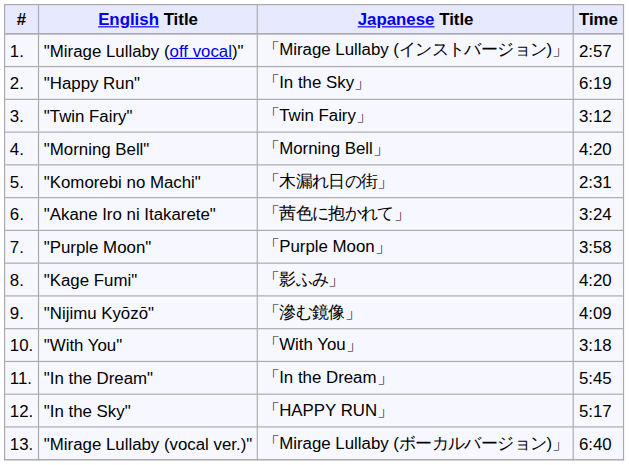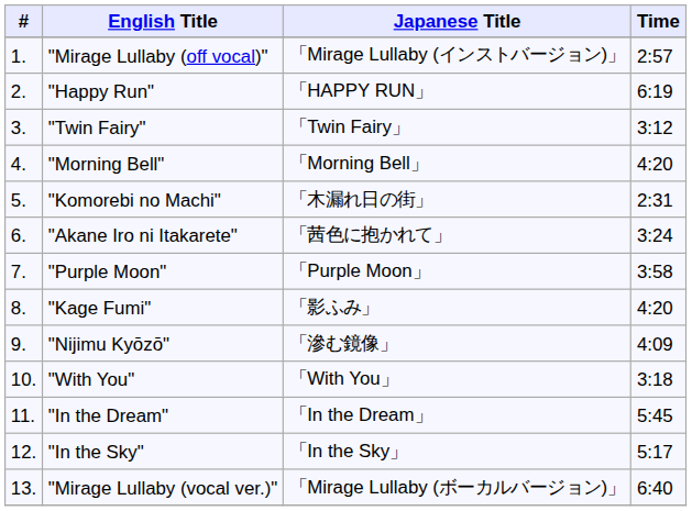 <table border="" cellpadding="4" cellspacing="0" style="border: 1px #aaaaaa solid; border-collapse: collapse; padding: 0.2em; margin: 1em 1em 1em 0; background: #f7f8ff; font-size:0.9em">
 <tr valign="middle" bgcolor="#e6e9ff">
 <th rowspan="1">#</th>
 <th rowspan="1"><a href='#'>English</a> Title</th>
 <th colspan="1"><a href='#'>Japanese</a> Title</th>
 <th rowspan="1">Time</th>
 </tr>
 <tr bgcolor="#e6e9ff">
 </tr>
 <tr>
 <td>1.</td>
 <td>"Mirage Lullaby (<a href='#'>off vocal</a>)"</td>
 <td>「Mirage Lullaby (インストバージョン)」</td>
 <td>2:57</td>
 </tr>
 <tr>
 <td>2.</td>
 <td>"Happy Run"</td>
-<td>「In the Sky」</td>
+<td>「HAPPY RUN」</td>
 <td>6:19</td>
 </tr>
 <tr>
 <td>3.</td>
 <td>"Twin Fairy"</td>
 <td>「Twin Fairy」</td>
 <td>3:12</td>
 </tr>
 <tr>
 <td>4.</td>
 <td>"Morning Bell"</td>
 <td>「Morning Bell」</td>
 <td>4:20</td>
 </tr>
 <tr>
 <td>5.</td>
 <td>"Komorebi no Machi"</td>
 <td>「木漏れ日の街」</td>
 <td>2:31</td>
 </tr>
 <tr>
 <td>6.</td>
 <td>"Akane Iro ni Itakarete"</td>
 <td>「茜色に抱かれて」</td>
 <td>3:24</td>
 </tr>
 <tr>
 <td>7.</td>
 <td>"Purple Moon"</td>
 <td>「Purple Moon」</td>
 <td>3:58</td>
 </tr>
 <tr>
 <td>8.</td>
 <td>"Kage Fumi"</td>
 <td>「影ふみ」</td>
 <td>4:20</td>
 </tr>
 <tr>
 <td>9.</td>
 <td>"Nijimu Kyōzō"</td>
 <td>「滲む鏡像」</td>
 <td>4:09</td>
 </tr>
 <tr>
 <td>10.</td>
 <td>"With You"</td>
 <td>「With You」</td>
 <td>3:18</td>
 </tr>
 <tr>
 <td>11.</td>
 <td>"In the Dream"</td>
 <td>「In the Dream」</td>
 <td>5:45</td>
 </tr>
 <tr>
 <td>12.</td>
 <td>"In the Sky"</td>
-<td>「HAPPY RUN」</td>
+<td>「In the Sky」</td>
 <td>5:17</td>
 </tr>
 <tr .>
 <td>13.</td>
 <td>"Mirage Lullaby (vocal ver.)"</td>
 <td>「Mirage Lullaby (ボーカルバージョン)」</td>
 <td>6:40</td>
 </tr>
 <tr>
 </tr>
 </table>
